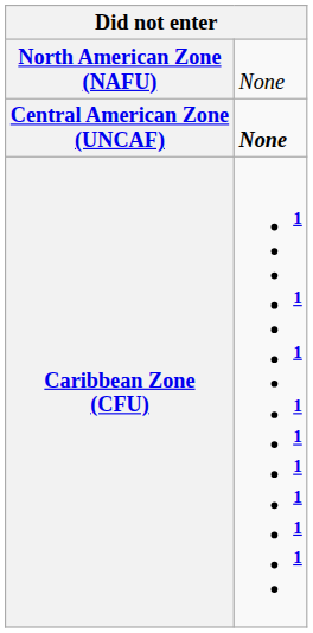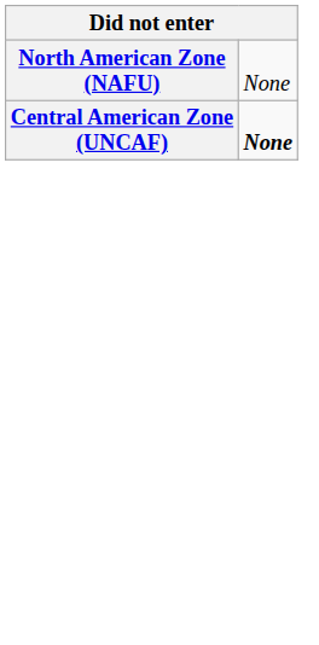 <table class="wikitable collapsible collapsed">
 <tr>
 <th colspan=2>Did not enter</th>
 </tr>
 <tr>
 <th><a href='#'>North American Zone<br>(NAFU)</a></th>
 <td><br><em>None</em></td>
 </tr>
 <tr>
 <th><a href='#'>Central American Zone<br>(UNCAF)</a></th>
 <td><strong><br><em>None</em></strong></td>
 </tr>
-<tr>
-<th><a href='#'>Caribbean Zone<br>(CFU)</a></th>
-<td><br><ul><li><sup><strong><a href='#'>1</a></strong></sup></li><li></li><li></li><li><sup><strong><a href='#'>1</a></strong></sup></li><li></li><li><sup><strong><a href='#'>1</a></strong></sup></li><li></li><li><sup><strong><a href='#'>1</a></strong></sup></li><li><sup><strong><a href='#'>1</a></strong></sup></li><li><sup><strong><a href='#'>1</a></strong></sup></li><li><sup><strong><a href='#'>1</a></strong></sup></li><li><sup><strong><a href='#'>1</a></strong></sup></li><li><sup><strong><a href='#'>1</a></strong></sup></li><li></li></ul></td>
-</tr>
 </table>
